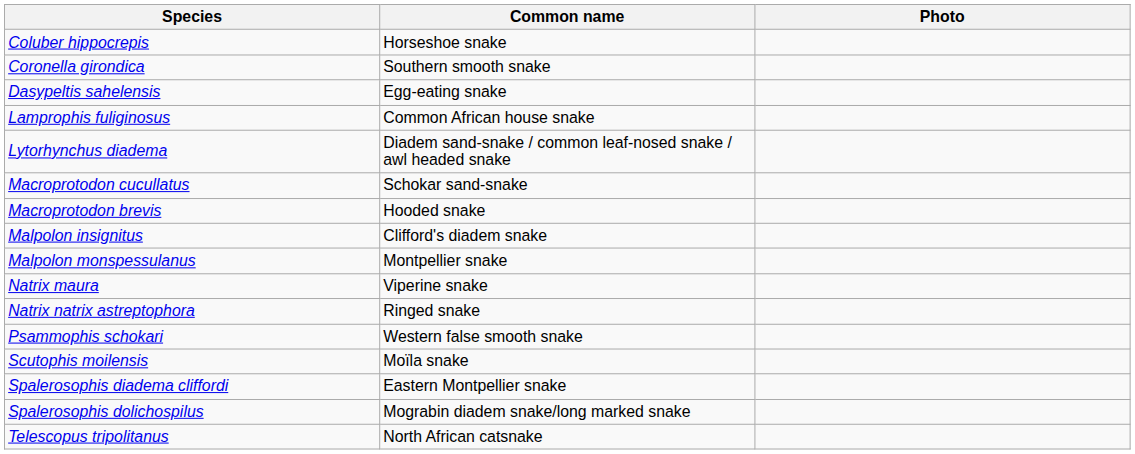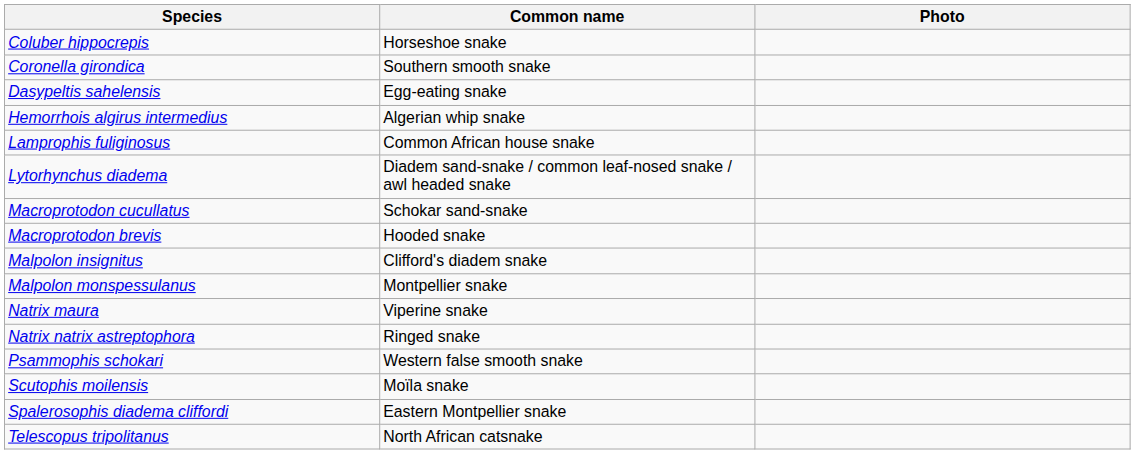 <table width=90% class="wikitable">
 <tr>
 <th width=25%>Species</th>
 <th width=25%>Common name</th>
 <th width=25%>Photo</th>
 </tr>
 <tr>
 <td><em><a href='#'>Coluber hippocrepis</a></em></td>
 <td>Horseshoe snake</td>
 <td></td>
 </tr>
 <tr>
 <td><em><a href='#'>Coronella girondica</a></em></td>
 <td>Southern smooth snake</td>
 <td></td>
 </tr>
 <tr>
 <td><em><a href='#'> Dasypeltis sahelensis</a></em></td>
 <td>Egg-eating snake</td>
+<td></td>
+</tr>
+<tr>
+<td><em><a href='#'>Hemorrhois algirus intermedius</a></em></td>
+<td>Algerian whip snake</td>
 <td></td>
 </tr>
 <tr>
 <td><em><a href='#'>Lamprophis fuliginosus</a></em></td>
 <td>Common African house snake</td>
 <td></td>
 </tr>
 <tr>
 <td><em><a href='#'>Lytorhynchus diadema</a></em></td>
 <td>Diadem sand-snake / common leaf-nosed snake / awl headed snake</td>
 <td></td>
 </tr>
 <tr>
 <td><em><a href='#'>Macroprotodon cucullatus</a></em></td>
 <td>Schokar sand-snake</td>
 <td></td>
 </tr>
 <tr>
 <td><em><a href='#'>Macroprotodon brevis</a></em></td>
 <td>Hooded snake</td>
 <td></td>
 </tr>
 <tr>
 <td><em><a href='#'>Malpolon insignitus</a></em></td>
 <td>Clifford's diadem snake</td>
 <td></td>
 </tr>
 <tr>
 <td><em><a href='#'>Malpolon monspessulanus</a></em></td>
 <td>Montpellier snake</td>
 <td></td>
 </tr>
 <tr>
 <td><em><a href='#'>Natrix maura</a></em></td>
 <td>Viperine snake</td>
 <td></td>
 </tr>
 <tr>
 <td><em><a href='#'>Natrix natrix astreptophora</a></em></td>
 <td>Ringed snake</td>
 <td></td>
 </tr>
 <tr>
 <td><em><a href='#'>Psammophis schokari</a></em></td>
 <td>Western false smooth snake</td>
 <td></td>
 </tr>
 <tr>
 <td><em><a href='#'>Scutophis moilensis</a></em></td>
 <td>Moïla snake</td>
 <td></td>
 </tr>
 <tr>
 <td><em><a href='#'>Spalerosophis diadema cliffordi</a></em></td>
 <td>Eastern Montpellier snake</td>
 <td></td>
 </tr>
 <tr>
-<td><em><a href='#'>Spalerosophis dolichospilus</a></em></td>
-<td>Mograbin diadem snake/long marked snake</td>
-<td></td>
-</tr>
-<tr>
 <td><em><a href='#'>Telescopus tripolitanus</a></em></td>
 <td>North African catsnake</td>
 <td></td>
 </tr>
 </table>
